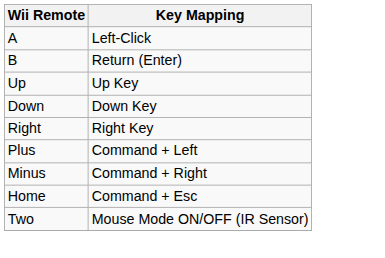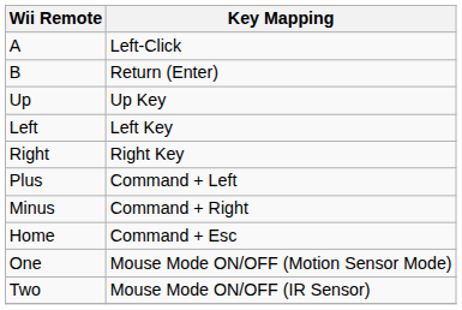 <table class="wikitable">
 <tr>
 <th>Wii Remote</th>
 <th>Key Mapping</th>
 </tr>
 <tr>
 <td>A</td>
 <td>Left-Click</td>
 </tr>
 <tr>
 <td>B</td>
 <td>Return (Enter)</td>
 </tr>
 <tr>
 <td>Up</td>
 <td>Up Key</td>
 </tr>
 <tr>
-<td>Down</td>
-<td>Down Key</td>
+<td>Left</td>
+<td>Left Key</td>
 </tr>
 <tr>
 <td>Right</td>
 <td>Right Key</td>
 </tr>
 <tr>
 <td>Plus</td>
 <td>Command + Left</td>
 </tr>
 <tr>
 <td>Minus</td>
 <td>Command + Right</td>
 </tr>
 <tr>
 <td>Home</td>
 <td>Command + Esc</td>
 </tr>
 <tr>
+<td>One</td>
+<td>Mouse Mode ON/OFF (Motion Sensor Mode)</td>
+</tr>
+<tr>
 <td>Two</td>
 <td>Mouse Mode ON/OFF (IR Sensor)</td>
 </tr>
 <tr>
 </tr>
 </table>
